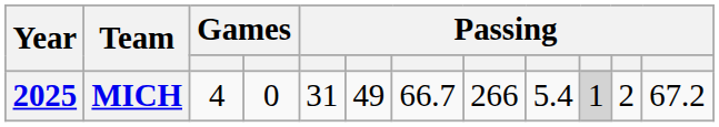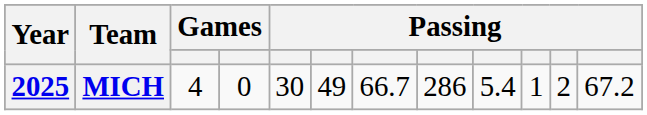 <table class="wikitable" style="text-align:center;">
 <tr>
 <th rowspan="2">Year</th>
 <th rowspan="2">Team</th>
 <th colspan="2">Games</th>
 <th colspan="8">Passing</th>
 </tr>
 <tr>
 <th></th>
 <th></th>
 <th></th>
 <th></th>
 <th></th>
 <th></th>
 <th></th>
 <th></th>
 <th></th>
 <th></th>
 </tr>
 <tr>
 <th><a href='#'>2025</a></th>
 <th><a href='#'>MICH</a></th>
 <td>4</td>
 <td>0</td>
-<td>31</td>
+<td>30</td>
 <td>49</td>
 <td>66.7</td>
-<td>266</td>
+<td>286</td>
 <td>5.4</td>
-<td style="background: lightgrey;">1</td>
+<td>1</td>
 <td>2</td>
 <td>67.2</td>
 </tr>
 </table>
